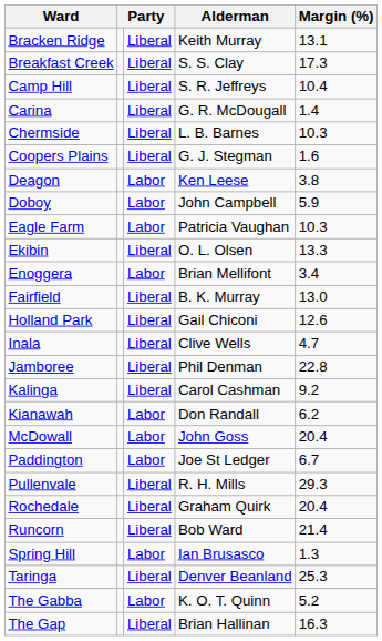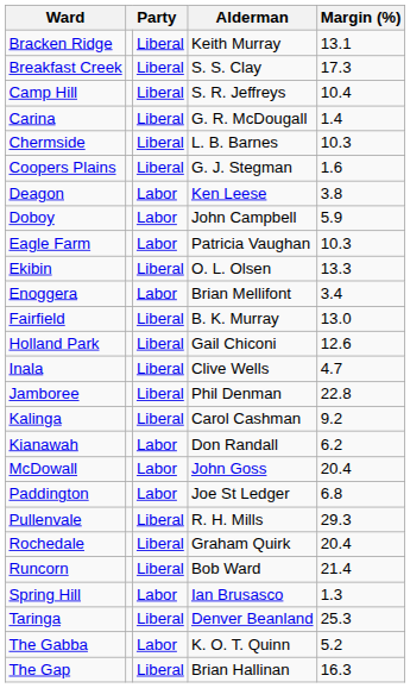 <table class="wikitable">
 <tr>
 <th>Ward</th>
 <th colspan="2">Party</th>
 <th>Alderman</th>
 <th>Margin (%)</th>
 </tr>
 <tr>
 <td><a href='#'>Bracken Ridge</a></td>
 <td></td>
 <td><a href='#'>Liberal</a></td>
 <td>Keith Murray</td>
 <td>13.1</td>
 </tr>
 <tr>
 <td><a href='#'>Breakfast Creek</a></td>
 <td></td>
 <td><a href='#'>Liberal</a></td>
 <td>S. S. Clay</td>
 <td>17.3</td>
 </tr>
 <tr>
 <td><a href='#'>Camp Hill</a></td>
 <td></td>
 <td><a href='#'>Liberal</a></td>
 <td>S. R. Jeffreys</td>
 <td>10.4</td>
 </tr>
 <tr>
 <td><a href='#'>Carina</a></td>
 <td></td>
 <td><a href='#'>Liberal</a></td>
 <td>G. R. McDougall</td>
 <td>1.4</td>
 </tr>
 <tr>
 <td><a href='#'>Chermside</a></td>
 <td></td>
 <td><a href='#'>Liberal</a></td>
 <td>L. B. Barnes</td>
 <td>10.3</td>
 </tr>
 <tr>
 <td><a href='#'>Coopers Plains</a></td>
 <td></td>
 <td><a href='#'>Liberal</a></td>
 <td>G. J. Stegman</td>
 <td>1.6</td>
 </tr>
 <tr>
 <td><a href='#'>Deagon</a></td>
 <td></td>
 <td><a href='#'>Labor</a></td>
 <td><a href='#'>Ken Leese</a></td>
 <td>3.8</td>
 </tr>
 <tr>
 <td><a href='#'>Doboy</a></td>
 <td></td>
 <td><a href='#'>Labor</a></td>
 <td>John Campbell</td>
 <td>5.9</td>
 </tr>
 <tr>
 <td><a href='#'>Eagle Farm</a></td>
 <td></td>
 <td><a href='#'>Labor</a></td>
 <td>Patricia Vaughan</td>
 <td>10.3</td>
 </tr>
 <tr>
 <td><a href='#'>Ekibin</a></td>
 <td></td>
 <td><a href='#'>Liberal</a></td>
 <td>O. L. Olsen</td>
 <td>13.3</td>
 </tr>
 <tr>
 <td><a href='#'>Enoggera</a></td>
 <td></td>
 <td><a href='#'>Labor</a></td>
 <td>Brian Mellifont</td>
 <td>3.4</td>
 </tr>
 <tr>
 <td><a href='#'>Fairfield</a></td>
 <td></td>
 <td><a href='#'>Liberal</a></td>
 <td>B. K. Murray</td>
 <td>13.0</td>
 </tr>
 <tr>
 <td><a href='#'>Holland Park</a></td>
 <td></td>
 <td><a href='#'>Liberal</a></td>
 <td>Gail Chiconi</td>
 <td>12.6</td>
 </tr>
 <tr>
 <td><a href='#'>Inala</a></td>
 <td></td>
 <td><a href='#'>Liberal</a></td>
 <td>Clive Wells</td>
 <td>4.7</td>
 </tr>
 <tr>
 <td><a href='#'>Jamboree</a></td>
 <td></td>
 <td><a href='#'>Liberal</a></td>
 <td>Phil Denman</td>
 <td>22.8</td>
 </tr>
 <tr>
 <td><a href='#'>Kalinga</a></td>
 <td></td>
 <td><a href='#'>Liberal</a></td>
 <td>Carol Cashman</td>
 <td>9.2</td>
 </tr>
 <tr>
 <td><a href='#'>Kianawah</a></td>
 <td></td>
 <td><a href='#'>Labor</a></td>
 <td>Don Randall</td>
 <td>6.2</td>
 </tr>
 <tr>
 <td><a href='#'>McDowall</a></td>
 <td></td>
 <td><a href='#'>Labor</a></td>
 <td><a href='#'>John Goss</a></td>
 <td>20.4</td>
 </tr>
 <tr>
 <td><a href='#'>Paddington</a></td>
 <td></td>
 <td><a href='#'>Labor</a></td>
 <td>Joe St Ledger</td>
-<td>6.7</td>
+<td>6.8</td>
 </tr>
 <tr>
 <td><a href='#'>Pullenvale</a></td>
 <td></td>
 <td><a href='#'>Liberal</a></td>
 <td>R. H. Mills</td>
 <td>29.3</td>
 </tr>
 <tr>
 <td><a href='#'>Rochedale</a></td>
 <td></td>
 <td><a href='#'>Liberal</a></td>
 <td>Graham Quirk</td>
 <td>20.4</td>
 </tr>
 <tr>
 <td><a href='#'>Runcorn</a></td>
 <td></td>
 <td><a href='#'>Liberal</a></td>
 <td>Bob Ward</td>
 <td>21.4</td>
 </tr>
 <tr>
 <td><a href='#'>Spring Hill</a></td>
 <td></td>
 <td><a href='#'>Labor</a></td>
 <td><a href='#'>Ian Brusasco</a></td>
 <td>1.3</td>
 </tr>
 <tr>
 <td><a href='#'>Taringa</a></td>
 <td></td>
 <td><a href='#'>Liberal</a></td>
 <td><a href='#'>Denver Beanland</a></td>
 <td>25.3</td>
 </tr>
 <tr>
 <td><a href='#'>The Gabba</a></td>
 <td></td>
 <td><a href='#'>Labor</a></td>
 <td>K. O. T. Quinn</td>
 <td>5.2</td>
 </tr>
 <tr>
 <td><a href='#'>The Gap</a></td>
 <td></td>
 <td><a href='#'>Liberal</a></td>
 <td>Brian Hallinan</td>
 <td>16.3</td>
 </tr>
 </table>
